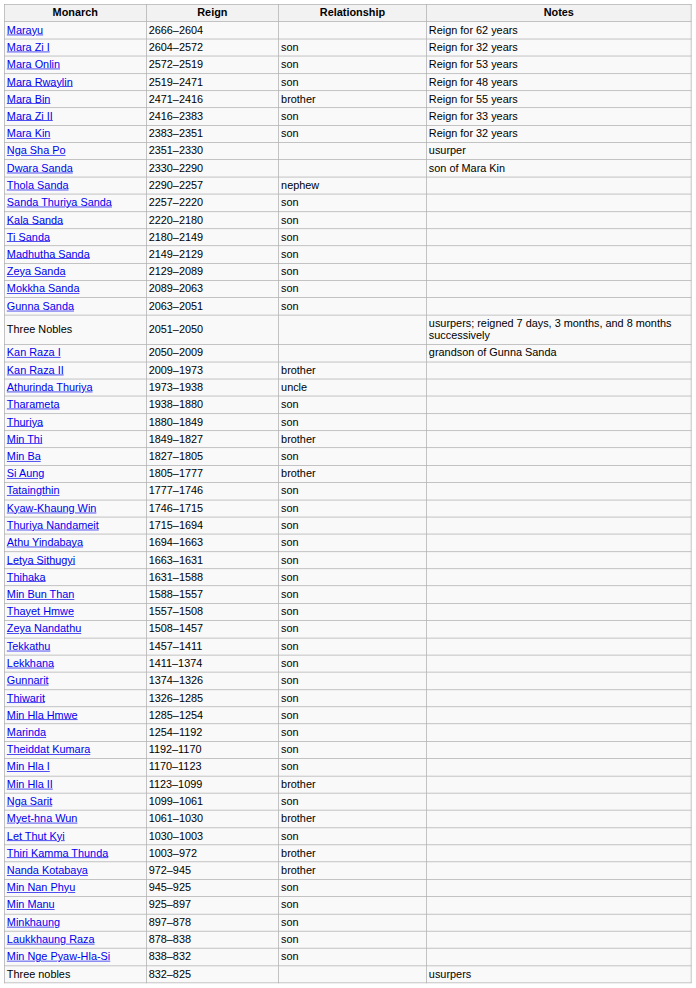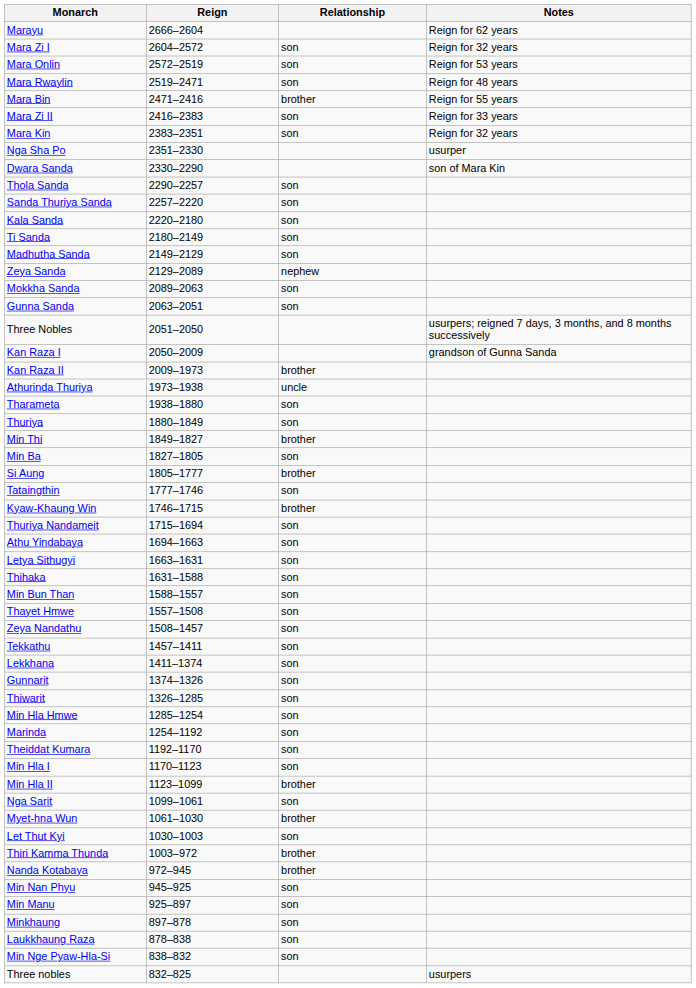 <table width=80% class="wikitable">
 <tr>
 <th width=8%>Monarch</th>
 <th width=8%>Reign</th>
 <th width=8%>Relationship</th>
 <th width=16%>Notes</th>
 </tr>
 <tr>
 <td><a href='#'>Marayu</a></td>
 <td>2666–2604</td>
 <td></td>
 <td>Reign for 62 years</td>
 </tr>
 <tr>
 <td><a href='#'>Mara Zi I</a></td>
 <td>2604–2572</td>
 <td>son</td>
 <td>Reign for 32 years</td>
 </tr>
 <tr>
 <td><a href='#'>Mara Onlin</a></td>
 <td>2572–2519</td>
 <td>son</td>
 <td>Reign for 53 years</td>
 </tr>
 <tr>
 <td><a href='#'>Mara Rwaylin</a></td>
 <td>2519–2471</td>
 <td>son</td>
 <td>Reign for 48 years</td>
 </tr>
 <tr>
 <td><a href='#'>Mara Bin</a></td>
 <td>2471–2416</td>
 <td>brother</td>
 <td>Reign for 55 years</td>
 </tr>
 <tr>
 <td><a href='#'>Mara Zi II</a></td>
 <td>2416–2383</td>
 <td>son</td>
 <td>Reign for 33 years</td>
 </tr>
 <tr>
 <td><a href='#'>Mara Kin</a></td>
 <td>2383–2351</td>
 <td>son</td>
 <td>Reign for 32 years</td>
 </tr>
 <tr>
 <td><a href='#'>Nga Sha Po</a></td>
 <td>2351–2330</td>
 <td></td>
 <td>usurper</td>
 </tr>
 <tr>
 <td><a href='#'>Dwara Sanda</a></td>
 <td>2330–2290</td>
 <td></td>
 <td>son of Mara Kin</td>
 </tr>
 <tr>
 <td><a href='#'>Thola Sanda</a></td>
 <td>2290–2257</td>
-<td>nephew</td>
+<td>son</td>
 <td></td>
 </tr>
 <tr>
 <td><a href='#'>Sanda Thuriya Sanda</a></td>
 <td>2257–2220</td>
 <td>son</td>
 <td></td>
 </tr>
 <tr>
 <td><a href='#'>Kala Sanda</a></td>
 <td>2220–2180</td>
 <td>son</td>
 <td></td>
 </tr>
 <tr>
 <td><a href='#'>Ti Sanda</a></td>
 <td>2180–2149</td>
 <td>son</td>
 <td></td>
 </tr>
 <tr>
 <td><a href='#'>Madhutha Sanda</a></td>
 <td>2149–2129</td>
 <td>son</td>
 <td></td>
 </tr>
 <tr>
 <td><a href='#'>Zeya Sanda</a></td>
 <td>2129–2089</td>
-<td>son</td>
+<td>nephew</td>
 <td></td>
 </tr>
 <tr>
 <td><a href='#'>Mokkha Sanda</a></td>
 <td>2089–2063</td>
 <td>son</td>
 <td></td>
 </tr>
 <tr>
 <td><a href='#'>Gunna Sanda</a></td>
 <td>2063–2051</td>
 <td>son</td>
 <td></td>
 </tr>
 <tr>
 <td>Three Nobles</td>
 <td>2051–2050</td>
 <td></td>
 <td>usurpers; reigned 7 days, 3 months, and 8 months successively</td>
 </tr>
 <tr>
 <td><a href='#'>Kan Raza I</a></td>
 <td>2050–2009</td>
 <td></td>
 <td>grandson of Gunna Sanda</td>
 </tr>
 <tr>
 <td><a href='#'>Kan Raza II</a></td>
 <td>2009–1973</td>
 <td>brother</td>
 <td></td>
 </tr>
 <tr>
 <td><a href='#'>Athurinda Thuriya</a></td>
 <td>1973–1938</td>
 <td>uncle</td>
 <td></td>
 </tr>
 <tr>
 <td><a href='#'>Tharameta</a></td>
 <td>1938–1880</td>
 <td>son</td>
 <td></td>
 </tr>
 <tr>
 <td><a href='#'>Thuriya</a></td>
 <td>1880–1849</td>
 <td>son</td>
 <td></td>
 </tr>
 <tr>
 <td><a href='#'>Min Thi</a></td>
 <td>1849–1827</td>
 <td>brother</td>
 <td></td>
 </tr>
 <tr>
 <td><a href='#'>Min Ba</a></td>
 <td>1827–1805</td>
 <td>son</td>
 <td></td>
 </tr>
 <tr>
 <td><a href='#'>Si Aung</a></td>
 <td>1805–1777</td>
 <td>brother</td>
 <td></td>
 </tr>
 <tr>
 <td><a href='#'>Tataingthin</a></td>
 <td>1777–1746</td>
 <td>son</td>
 <td></td>
 </tr>
 <tr>
 <td><a href='#'>Kyaw-Khaung Win</a></td>
 <td>1746–1715</td>
-<td>son</td>
+<td>brother</td>
 <td></td>
 </tr>
 <tr>
 <td><a href='#'>Thuriya Nandameit</a></td>
 <td>1715–1694</td>
 <td>son</td>
 <td></td>
 </tr>
 <tr>
 <td><a href='#'>Athu Yindabaya</a></td>
 <td>1694–1663</td>
 <td>son</td>
 <td></td>
 </tr>
 <tr>
 <td><a href='#'>Letya Sithugyi</a></td>
 <td>1663–1631</td>
 <td>son</td>
 <td></td>
 </tr>
 <tr>
 <td><a href='#'>Thihaka</a></td>
 <td>1631–1588</td>
 <td>son</td>
 <td></td>
 </tr>
 <tr>
 <td><a href='#'>Min Bun Than</a></td>
 <td>1588–1557</td>
 <td>son</td>
 <td></td>
 </tr>
 <tr>
 <td><a href='#'>Thayet Hmwe</a></td>
 <td>1557–1508</td>
 <td>son</td>
 <td></td>
 </tr>
 <tr>
 <td><a href='#'>Zeya Nandathu</a></td>
 <td>1508–1457</td>
 <td>son</td>
 <td></td>
 </tr>
 <tr>
 <td><a href='#'>Tekkathu</a></td>
 <td>1457–1411</td>
 <td>son</td>
 <td></td>
 </tr>
 <tr>
 <td><a href='#'>Lekkhana</a></td>
 <td>1411–1374</td>
 <td>son</td>
 <td></td>
 </tr>
 <tr>
 <td><a href='#'>Gunnarit</a></td>
 <td>1374–1326</td>
 <td>son</td>
 <td></td>
 </tr>
 <tr>
 <td><a href='#'>Thiwarit</a></td>
 <td>1326–1285</td>
 <td>son</td>
 <td></td>
 </tr>
 <tr>
 <td><a href='#'>Min Hla Hmwe</a></td>
 <td>1285–1254</td>
 <td>son</td>
 <td></td>
 </tr>
 <tr>
 <td><a href='#'>Marinda</a></td>
 <td>1254–1192</td>
 <td>son</td>
 <td></td>
 </tr>
 <tr>
 <td><a href='#'>Theiddat Kumara</a></td>
 <td>1192–1170</td>
 <td>son</td>
 <td></td>
 </tr>
 <tr>
 <td><a href='#'>Min Hla I</a></td>
 <td>1170–1123</td>
 <td>son</td>
 <td></td>
 </tr>
 <tr>
 <td><a href='#'>Min Hla II</a></td>
 <td>1123–1099</td>
 <td>brother</td>
 <td></td>
 </tr>
 <tr>
 <td><a href='#'>Nga Sarit</a></td>
 <td>1099–1061</td>
 <td>son</td>
 <td></td>
 </tr>
 <tr>
 <td><a href='#'>Myet-hna Wun</a></td>
 <td>1061–1030</td>
 <td>brother</td>
 <td></td>
 </tr>
 <tr>
 <td><a href='#'>Let Thut Kyi</a></td>
 <td>1030–1003</td>
 <td>son</td>
 <td></td>
 </tr>
 <tr>
 <td><a href='#'>Thiri Kamma Thunda</a></td>
 <td>1003–972</td>
 <td>brother</td>
 <td></td>
 </tr>
 <tr>
 <td><a href='#'>Nanda Kotabaya</a></td>
 <td>972–945</td>
 <td>brother</td>
 <td></td>
 </tr>
 <tr>
 <td><a href='#'>Min Nan Phyu</a></td>
 <td>945–925</td>
 <td>son</td>
 <td></td>
 </tr>
 <tr>
 <td><a href='#'>Min Manu</a></td>
 <td>925–897</td>
 <td>son</td>
 <td></td>
 </tr>
 <tr>
 <td><a href='#'>Minkhaung</a></td>
 <td>897–878</td>
 <td>son</td>
 <td></td>
 </tr>
 <tr>
 <td><a href='#'>Laukkhaung Raza</a></td>
 <td>878–838</td>
 <td>son</td>
 <td></td>
 </tr>
 <tr>
 <td><a href='#'>Min Nge Pyaw-Hla-Si</a></td>
 <td>838–832</td>
 <td>son</td>
 <td></td>
 </tr>
 <tr>
 <td>Three nobles</td>
 <td>832–825</td>
 <td></td>
 <td>usurpers</td>
 </tr>
 </table>
